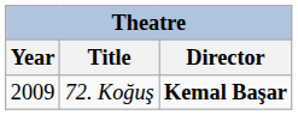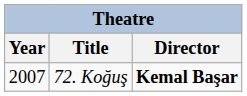 <table class="wikitable">
 <tr>
 <th colspan="4" style="background:LightSteelBlue">Theatre</th>
 </tr>
 <tr>
 <th>Year</th>
 <th>Title</th>
 <th>Director</th>
 </tr>
 <tr>
-<td>2009</td>
+<td>2007</td>
 <td><em>72. Koğuş</em></td>
 <td><strong>Kemal Başar</strong></td>
 </tr>
 </table>
